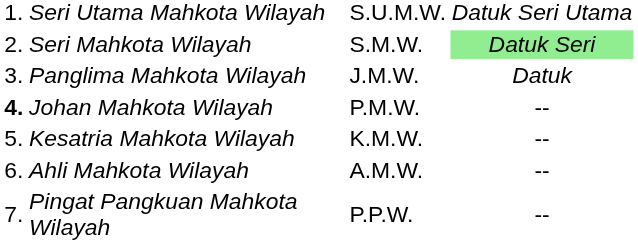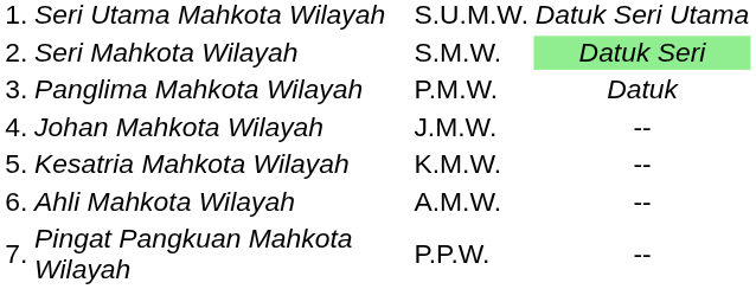 <table>
 <tr>
 <td>1.</td>
 <td width=220px><em>Seri Utama Mahkota Wilayah</em></td>
 <td width=40px>S.U.M.W.</td>
 <td align=center><em>Datuk Seri Utama</em></td>
 </tr>
 <tr>
 <td>2.</td>
 <td><em>Seri Mahkota Wilayah</em></td>
 <td>S.M.W.</td>
 <td align=center style="background: lightgreen;"><em>Datuk Seri</em></td>
 </tr>
 <tr>
 <td>3.</td>
 <td><em>Panglima Mahkota Wilayah</em></td>
-<td>J.M.W.</td>
+<td>P.M.W.</td>
 <td align=center><em>Datuk</em></td>
 </tr>
 <tr>
-<td><strong>4.</strong></td>
+<td>4.</td>
 <td><em>Johan Mahkota Wilayah</em></td>
-<td>P.M.W.</td>
+<td>J.M.W.</td>
 <td align=center>--</td>
 </tr>
 <tr>
 <td>5.</td>
 <td><em>Kesatria Mahkota Wilayah</em></td>
 <td>K.M.W.</td>
 <td align=center>--</td>
 </tr>
 <tr>
 <td>6.</td>
 <td><em>Ahli Mahkota Wilayah</em></td>
 <td>A.M.W.</td>
 <td align=center>--</td>
 </tr>
 <tr>
 <td>7.</td>
 <td><em>Pingat Pangkuan Mahkota Wilayah</em></td>
 <td>P.P.W.</td>
 <td align=center>--</td>
 </tr>
 </table>
